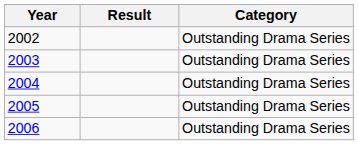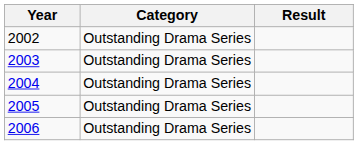 <table class="wikitable">
 <tr>
 <th>Year</th>
+<th style="width:50%">Category</th>
 <th>Result</th>
-<th style="width:50%">Category</th>
 </tr>
 <tr>
 <td>2002</td>
+<td>Outstanding Drama Series</td>
 <td></td>
-<td>Outstanding Drama Series</td>
 </tr>
 <tr>
 <td><a href='#'>2003</a></td>
+<td>Outstanding Drama Series</td>
 <td></td>
-<td>Outstanding Drama Series</td>
 </tr>
 <tr>
 <td><a href='#'>2004</a></td>
+<td>Outstanding Drama Series</td>
 <td></td>
-<td>Outstanding Drama Series</td>
 </tr>
 <tr>
 <td><a href='#'>2005</a></td>
+<td>Outstanding Drama Series</td>
 <td></td>
-<td>Outstanding Drama Series</td>
 </tr>
 <tr>
 <td><a href='#'>2006</a></td>
+<td>Outstanding Drama Series</td>
 <td></td>
-<td>Outstanding Drama Series</td>
 </tr>
 </table>
